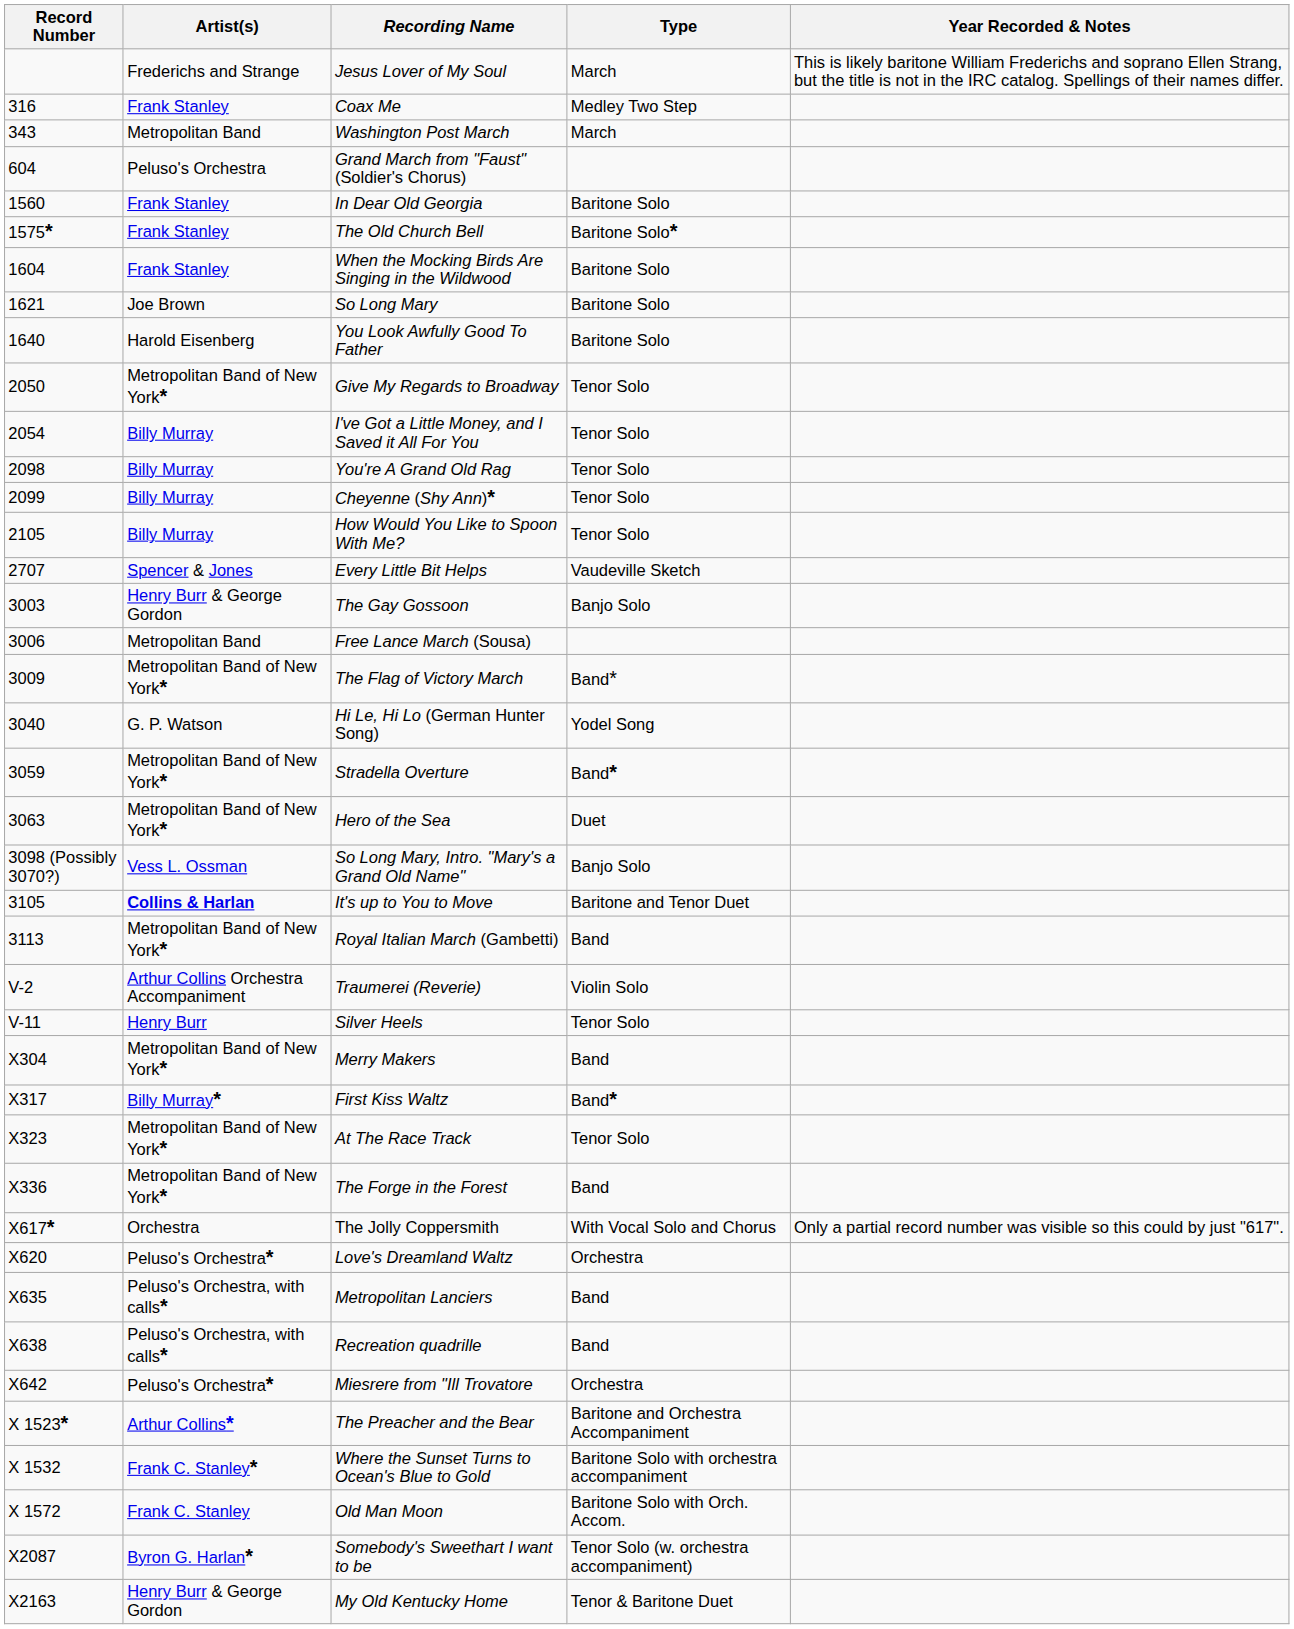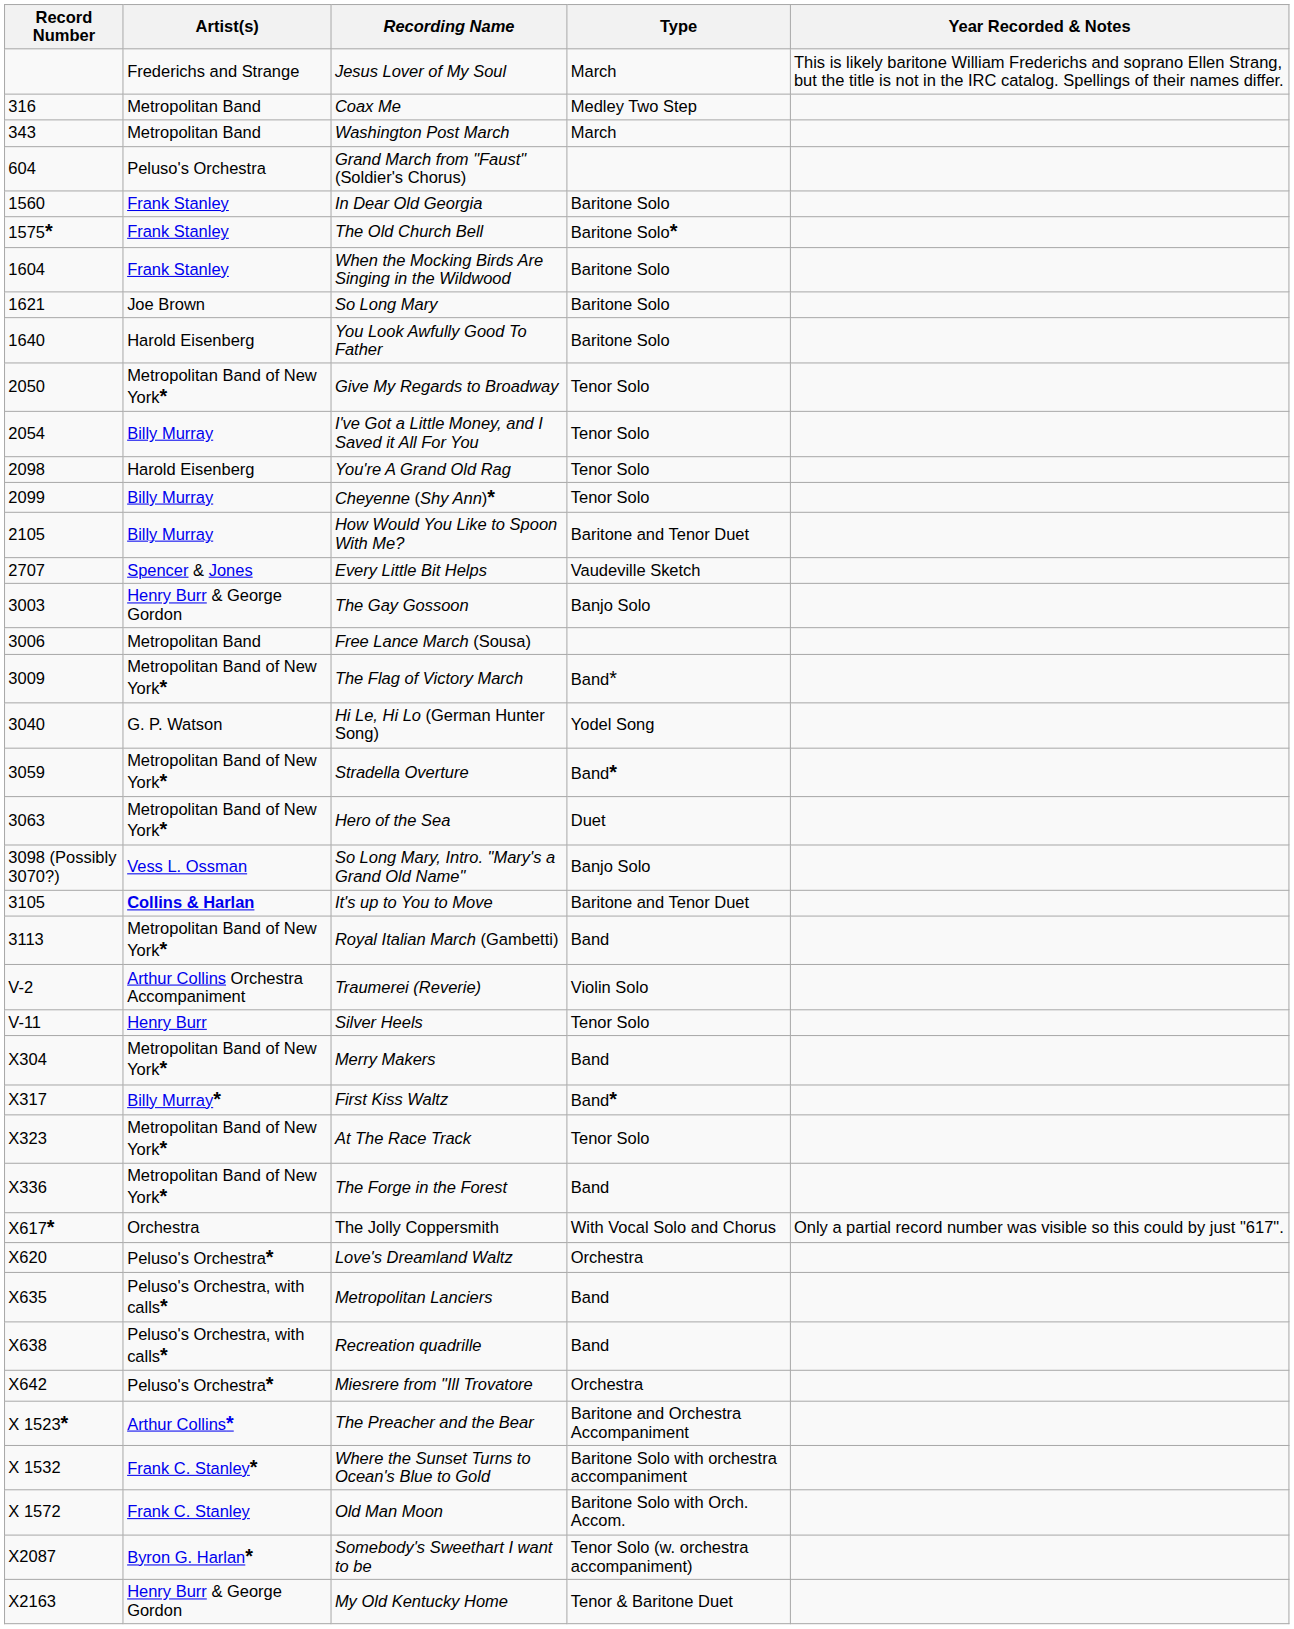 <table class="wikitable sortable">
 <tr>
 <th>Record Number</th>
 <th>Artist(s)</th>
 <th><em>Recording Name</em></th>
 <th>Type</th>
 <th>Year Recorded & Notes</th>
 </tr>
 <tr>
 <td></td>
 <td>Frederichs and Strange</td>
 <td><em>Jesus Lover of My Soul</em></td>
 <td>March</td>
 <td>This is likely baritone William Frederichs and soprano Ellen Strang, but the title is not in the IRC catalog.  Spellings of their names differ.</td>
 </tr>
 <tr>
 <td>316</td>
-<td><a href='#'>Frank Stanley</a></td>
+<td>Metropolitan Band</td>
 <td><em>Coax Me</em></td>
 <td>Medley Two Step</td>
 <td></td>
 </tr>
 <tr>
 <td>343</td>
 <td>Metropolitan Band</td>
 <td><em>Washington Post March</em></td>
 <td>March</td>
 <td></td>
 </tr>
 <tr>
 <td>604</td>
 <td>Peluso's Orchestra</td>
 <td><em>Grand March from "Faust"</em> (Soldier's Chorus)</td>
 <td></td>
 <td></td>
 </tr>
 <tr>
 <td>1560</td>
 <td><a href='#'>Frank Stanley</a></td>
 <td><em>In Dear Old Georgia</em></td>
 <td>Baritone Solo</td>
 <td></td>
 </tr>
 <tr>
 <td>1575<strong><big>*</big></strong></td>
 <td><a href='#'>Frank Stanley</a></td>
 <td><em>The Old Church Bell</em></td>
 <td>Baritone Solo<strong><big>*</big></strong></td>
 <td></td>
 </tr>
 <tr>
 <td>1604</td>
 <td><a href='#'>Frank Stanley</a></td>
 <td><em>When the Mocking Birds Are Singing in the Wildwood</em></td>
 <td>Baritone Solo</td>
 <td></td>
 </tr>
 <tr>
 <td>1621</td>
 <td>Joe Brown</td>
 <td><em>So Long Mary</em></td>
 <td>Baritone Solo</td>
 <td></td>
 </tr>
 <tr>
 <td>1640</td>
 <td>Harold Eisenberg</td>
 <td><em>You Look Awfully Good To Father</em></td>
 <td>Baritone Solo</td>
 <td></td>
 </tr>
 <tr>
 <td>2050</td>
 <td>Metropolitan Band of New York<strong><big>*</big></strong></td>
 <td><em>Give My Regards to Broadway</em></td>
 <td>Tenor Solo</td>
 <td></td>
 </tr>
 <tr>
 <td>2054</td>
 <td><a href='#'>Billy Murray</a></td>
 <td><em>I've Got a Little Money, and I Saved it All For You</em></td>
 <td>Tenor Solo</td>
 <td></td>
 </tr>
 <tr>
 <td>2098</td>
-<td><a href='#'>Billy Murray</a></td>
+<td>Harold Eisenberg</td>
 <td><em>You're A Grand Old Rag</em></td>
 <td>Tenor Solo</td>
 <td></td>
 </tr>
 <tr>
 <td>2099</td>
 <td><a href='#'>Billy Murray</a></td>
 <td><em>Cheyenne</em> (<em>Shy Ann</em>)<strong><big>*</big></strong></td>
 <td>Tenor Solo</td>
 <td></td>
 </tr>
 <tr>
 <td>2105</td>
 <td><a href='#'>Billy Murray</a></td>
 <td><em>How Would You Like to Spoon With Me?</em></td>
-<td>Tenor Solo</td>
+<td>Baritone and Tenor Duet</td>
 <td></td>
 </tr>
 <tr>
 <td>2707</td>
 <td><a href='#'>Spencer</a> & <a href='#'>Jones</a></td>
 <td><em>Every Little Bit Helps</em></td>
 <td>Vaudeville Sketch</td>
 <td></td>
 </tr>
 <tr>
 <td>3003</td>
 <td><a href='#'>Henry Burr</a> & George Gordon</td>
 <td><em>The Gay Gossoon</em></td>
 <td>Banjo Solo</td>
 <td></td>
 </tr>
 <tr>
 <td>3006</td>
 <td>Metropolitan Band</td>
 <td><em>Free Lance March</em> (Sousa)</td>
 <td></td>
 <td></td>
 </tr>
 <tr>
 <td>3009</td>
 <td>Metropolitan Band of New York<strong><big>*</big></strong></td>
 <td><em>The Flag of Victory March</em></td>
 <td>Band<big>*</big></td>
 <td></td>
 </tr>
 <tr>
 <td>3040</td>
 <td>G. P. Watson</td>
 <td><em>Hi Le, Hi Lo</em> (German Hunter Song)</td>
 <td>Yodel Song</td>
 <td></td>
 </tr>
 <tr>
 <td>3059</td>
 <td>Metropolitan Band of New York<strong><big>*</big></strong></td>
 <td><em>Stradella Overture</em></td>
 <td>Band<strong><big>*</big></strong></td>
 <td></td>
 </tr>
 <tr>
 <td>3063</td>
 <td>Metropolitan Band of New York<strong><big>*</big></strong></td>
 <td><em>Hero of the Sea </em></td>
 <td>Duet</td>
 <td></td>
 </tr>
 <tr>
 <td>3098 (Possibly 3070?)</td>
 <td><a href='#'>Vess L. Ossman</a></td>
 <td><em>So Long Mary, Intro. "Mary's a Grand Old Name"</em></td>
 <td>Banjo Solo</td>
 <td></td>
 </tr>
 <tr>
 <td>3105</td>
 <td><strong><a href='#'>Collins & Harlan</a></strong></td>
 <td><em>It's up to You to Move</em></td>
 <td>Baritone and Tenor Duet</td>
 <td></td>
 </tr>
 <tr>
 <td>3113</td>
 <td>Metropolitan Band of New York<strong><big>*</big></strong></td>
 <td><em>Royal Italian March</em> (Gambetti)</td>
 <td>Band</td>
 <td></td>
 </tr>
 <tr>
 <td>V-2</td>
 <td><a href='#'>Arthur Collins</a> Orchestra Accompaniment</td>
 <td><em>Traumerei (Reverie)</em></td>
 <td>Violin Solo</td>
 <td></td>
 </tr>
 <tr>
 <td>V-11</td>
 <td><a href='#'>Henry Burr</a></td>
 <td><em>Silver Heels</em></td>
 <td>Tenor Solo</td>
 <td></td>
 </tr>
 <tr>
 <td>X304</td>
 <td>Metropolitan Band of New York<strong><big>*</big></strong></td>
 <td><em>Merry Makers</em></td>
 <td>Band</td>
 <td></td>
 </tr>
 <tr>
 <td>X317</td>
 <td><a href='#'>Billy Murray</a><strong><big>*</big></strong></td>
 <td><em>First Kiss Waltz</em></td>
 <td>Band<strong><big>*</big></strong></td>
 <td></td>
 </tr>
 <tr>
 <td>X323</td>
 <td>Metropolitan Band of New York<strong><big>*</big></strong></td>
 <td><em>At The Race Track</em></td>
 <td>Tenor Solo</td>
 <td></td>
 </tr>
 <tr>
 <td>X336</td>
 <td>Metropolitan Band of New York<strong><big>*</big></strong></td>
 <td><em>The Forge in the Forest</em></td>
 <td>Band</td>
 <td></td>
 </tr>
 <tr>
 <td>X617<strong><big>*</big></strong></td>
 <td>Orchestra</td>
 <td>The Jolly Coppersmith</td>
 <td>With Vocal Solo and Chorus</td>
 <td>Only a partial record number was visible so this could by just "617".</td>
 </tr>
 <tr>
 <td>X620</td>
 <td>Peluso's Orchestra<strong><big>*</big></strong></td>
 <td><em>Love's Dreamland Waltz</em></td>
 <td>Orchestra</td>
 <td></td>
 </tr>
 <tr>
 <td>X635</td>
 <td>Peluso's Orchestra, with calls<strong><big>*</big></strong></td>
 <td><em>Metropolitan Lanciers</em></td>
 <td>Band</td>
 <td></td>
 </tr>
 <tr>
 <td>X638</td>
 <td>Peluso's Orchestra, with calls<strong><big>*</big></strong></td>
 <td><em>Recreation quadrille</em></td>
 <td>Band</td>
 <td></td>
 </tr>
 <tr>
 <td>X642</td>
 <td>Peluso's Orchestra<strong><big>*</big></strong></td>
 <td><em>Miesrere from "Ill Trovatore</em></td>
 <td>Orchestra</td>
 <td></td>
 </tr>
 <tr>
 <td>X 1523<strong><big>*</big></strong></td>
 <td><a href='#'>Arthur Collins<strong><big>*</big></strong></a></td>
 <td><em>The Preacher and the Bear</em></td>
 <td>Baritone and Orchestra Accompaniment</td>
 <td></td>
 </tr>
 <tr>
 <td>X 1532</td>
 <td><a href='#'>Frank C. Stanley</a><strong><big>*</big></strong></td>
 <td><em>Where the Sunset Turns to Ocean's Blue to Gold</em></td>
 <td>Baritone Solo with orchestra accompaniment</td>
 <td></td>
 </tr>
 <tr>
 <td>X 1572</td>
 <td><a href='#'>Frank C. Stanley</a></td>
 <td><em>Old Man Moon</em></td>
 <td>Baritone Solo with Orch. Accom.</td>
 <td></td>
 </tr>
 <tr>
 <td>X2087</td>
 <td><a href='#'>Byron G. Harlan</a><strong><big>*</big></strong></td>
 <td><em>Somebody's Sweethart I want to be</em></td>
 <td>Tenor Solo (w. orchestra accompaniment)</td>
 <td></td>
 </tr>
 <tr>
 <td>X2163</td>
 <td><a href='#'>Henry Burr</a> & George Gordon</td>
 <td><em>My Old Kentucky Home</em></td>
 <td>Tenor & Baritone Duet</td>
 <td></td>
 </tr>
 </table>
